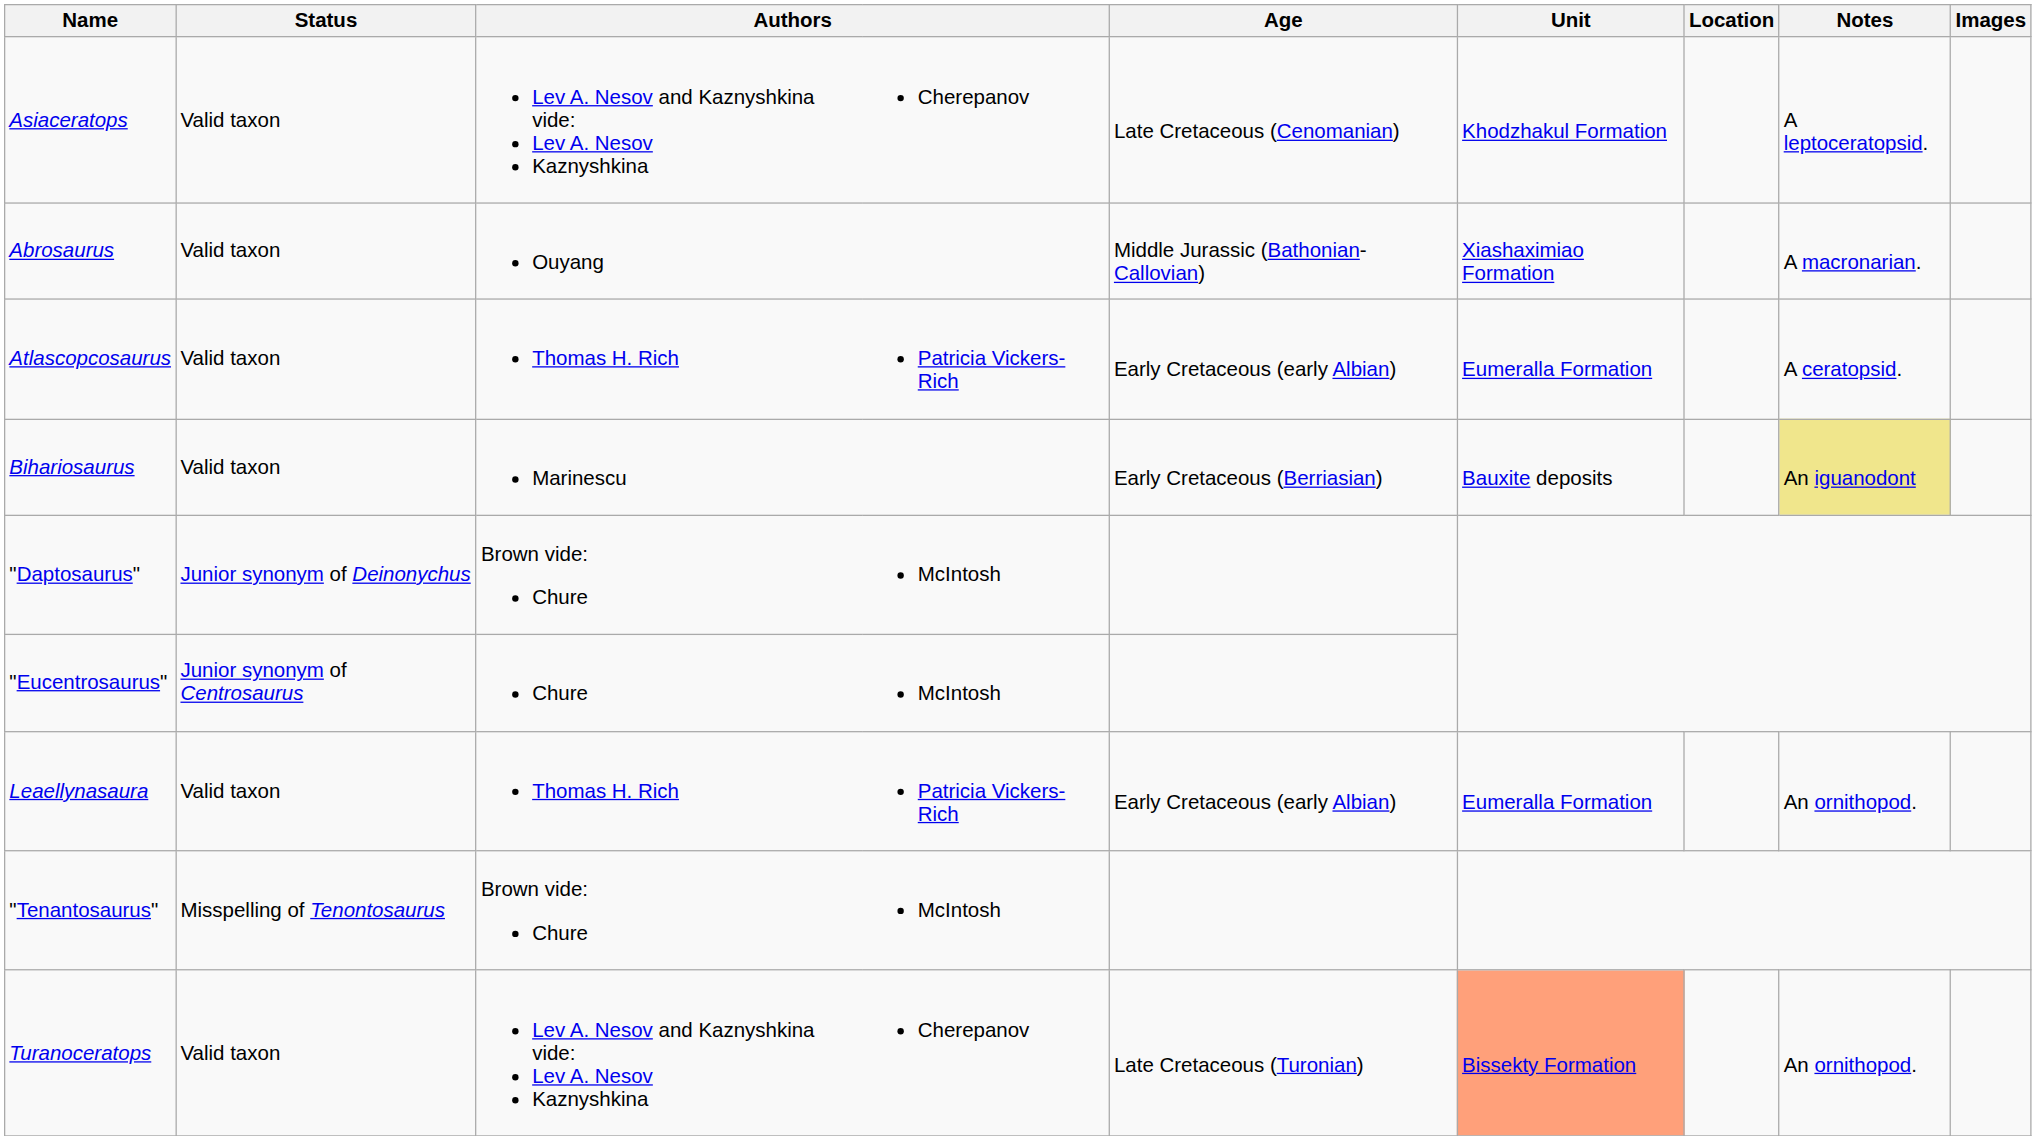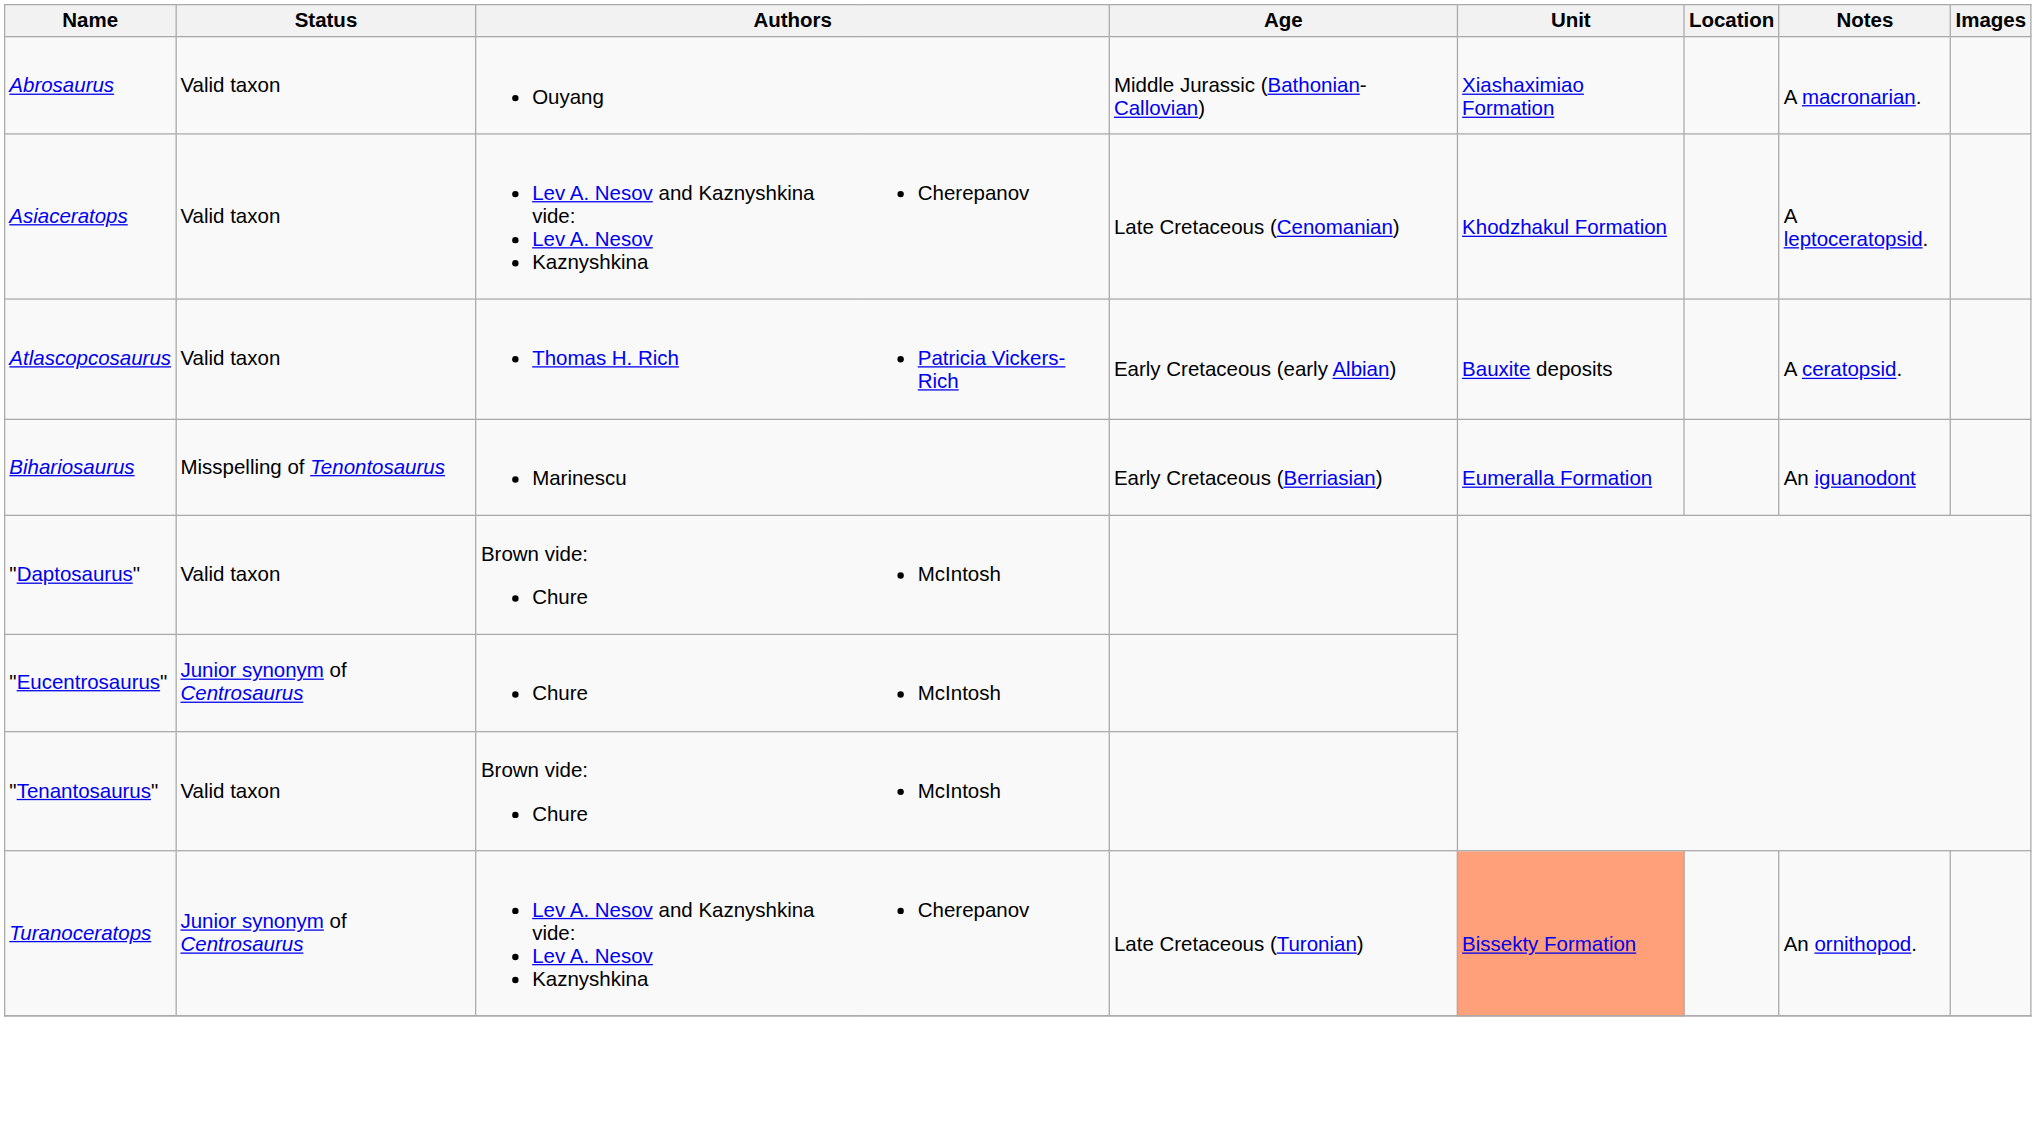 <table class="wikitable sortable" align="center" width="100%">
 <tr>
 <th>Name</th>
 <th>Status</th>
 <th colspan="2">Authors</th>
 <th>Age</th>
 <th>Unit</th>
 <th>Location</th>
 <th class="unsortable">Notes</th>
 <th>Images</th>
+</tr>
+<tr>
+<td><em><a href='#'>Abrosaurus</a></em></td>
+<td>Valid taxon</td>
+<td style="border-right:0px" valign="top"><br><ul><li>Ouyang</li></ul></td>
+<td style="border-left:0px" valign="top"></td>
+<td><br>Middle Jurassic (<a href='#'>Bathonian</a>-<a href='#'>Callovian</a>)</td>
+<td><br><a href='#'>Xiashaximiao Formation</a></td>
+<td><br></td>
+<td><br>A <a href='#'>macronarian</a>.</td>
+<td></td>
 </tr>
 <tr>
 <td><em><a href='#'>Asiaceratops</a></em></td>
 <td>Valid taxon</td>
 <td style="border-right:0px" valign="top"><br><ul><li><a href='#'>Lev A. Nesov</a> and Kaznyshkina vide:</li><li><a href='#'>Lev A. Nesov</a></li><li>Kaznyshkina</li></ul></td>
 <td style="border-left:0px" valign="top"><br><ul><li>Cherepanov</li></ul></td>
 <td><br>Late Cretaceous (<a href='#'>Cenomanian</a>)</td>
 <td><br><a href='#'>Khodzhakul Formation</a></td>
 <td><br></td>
 <td><br>A <a href='#'>leptoceratopsid</a>.</td>
 <td></td>
 </tr>
 <tr>
-<td><em><a href='#'>Abrosaurus</a></em></td>
-<td>Valid taxon</td>
-<td style="border-right:0px" valign="top"><br><ul><li>Ouyang</li></ul></td>
-<td style="border-left:0px" valign="top"></td>
-<td><br>Middle Jurassic (<a href='#'>Bathonian</a>-<a href='#'>Callovian</a>)</td>
-<td><br><a href='#'>Xiashaximiao Formation</a></td>
-<td><br></td>
-<td><br>A <a href='#'>macronarian</a>.</td>
-<td></td>
-</tr>
-<tr>
 <td><em><a href='#'>Atlascopcosaurus</a></em></td>
 <td>Valid taxon</td>
 <td style="border-right:0px" valign="top"><br><ul><li><a href='#'>Thomas H. Rich</a></li></ul></td>
 <td style="border-left:0px" valign="top"><br><ul><li><a href='#'>Patricia Vickers-Rich</a></li></ul></td>
 <td><br>Early Cretaceous (early <a href='#'>Albian</a>)</td>
-<td><br><a href='#'>Eumeralla Formation</a></td>
+<td><br><a href='#'>Bauxite</a> deposits</td>
 <td><br></td>
 <td><br>A <a href='#'>ceratopsid</a>.</td>
 <td></td>
 </tr>
 <tr>
 <td><em><a href='#'>Bihariosaurus</a></em></td>
-<td>Valid taxon</td>
+<td>Misspelling of <em><a href='#'>Tenontosaurus</a></em></td>
 <td style="border-right:0px" valign="top"><br><ul><li>Marinescu</li></ul></td>
 <td style="border-left:0px" valign="top"></td>
 <td><br>Early Cretaceous (<a href='#'>Berriasian</a>)</td>
-<td><br><a href='#'>Bauxite</a> deposits</td>
+<td><br><a href='#'>Eumeralla Formation</a></td>
 <td><br></td>
-<td style="background: khaki;"><br>An <a href='#'>iguanodont</a></td>
+<td><br>An <a href='#'>iguanodont</a></td>
 <td></td>
 </tr>
 <tr>
 <td>"<a href='#'>Daptosaurus</a>"</td>
-<td><a href='#'>Junior synonym</a> of <em><a href='#'>Deinonychus</a></em></td>
+<td>Valid taxon</td>
 <td style="border-right:0px" valign="top"><br>Brown vide:<ul><li>Chure</li></ul></td>
 <td style="border-left:0px" valign="top"><br><ul><li>McIntosh</li></ul></td>
 <td></td>
 </tr>
 <tr>
 <td>"<a href='#'>Eucentrosaurus</a>"</td>
 <td><a href='#'>Junior synonym</a> of <em><a href='#'>Centrosaurus</a></em></td>
 <td style="border-right:0px" valign="top"><br><ul><li>Chure</li></ul></td>
 <td style="border-left:0px" valign="top"><br><ul><li>McIntosh</li></ul></td>
 <td></td>
 </tr>
 <tr>
-<td><em><a href='#'>Leaellynasaura</a></em></td>
+<td>"<a href='#'>Tenantosaurus</a>"</td>
 <td>Valid taxon</td>
-<td style="border-right:0px" valign="top"><br><ul><li><a href='#'>Thomas H. Rich</a></li></ul></td>
-<td style="border-left:0px" valign="top"><br><ul><li><a href='#'>Patricia Vickers-Rich</a></li></ul></td>
-<td><br>Early Cretaceous (early <a href='#'>Albian</a>)</td>
-<td><br><a href='#'>Eumeralla Formation</a></td>
-<td><br></td>
-<td><br>An <a href='#'>ornithopod</a>.</td>
-<td></td>
-</tr>
-<tr>
-<td>"<a href='#'>Tenantosaurus</a>"</td>
-<td>Misspelling of <em><a href='#'>Tenontosaurus</a></em></td>
 <td style="border-right:0px" valign="top"><br>Brown vide:<ul><li>Chure</li></ul></td>
 <td style="border-left:0px" valign="top"><br><ul><li>McIntosh</li></ul></td>
 <td></td>
 </tr>
 <tr>
 <td><em><a href='#'>Turanoceratops</a></em></td>
-<td>Valid taxon</td>
+<td><a href='#'>Junior synonym</a> of <em><a href='#'>Centrosaurus</a></em></td>
 <td style="border-right:0px" valign="top"><br><ul><li><a href='#'>Lev A. Nesov</a> and Kaznyshkina vide:</li><li><a href='#'>Lev A. Nesov</a></li><li>Kaznyshkina</li></ul></td>
 <td style="border-left:0px" valign="top"><br><ul><li>Cherepanov</li></ul></td>
 <td><br>Late Cretaceous (<a href='#'>Turonian</a>)</td>
 <td style="background: lightsalmon;"><br><a href='#'>Bissekty Formation</a></td>
 <td><br></td>
 <td><br>An <a href='#'>ornithopod</a>.</td>
 <td></td>
 </tr>
 <tr>
 </tr>
 </table>
